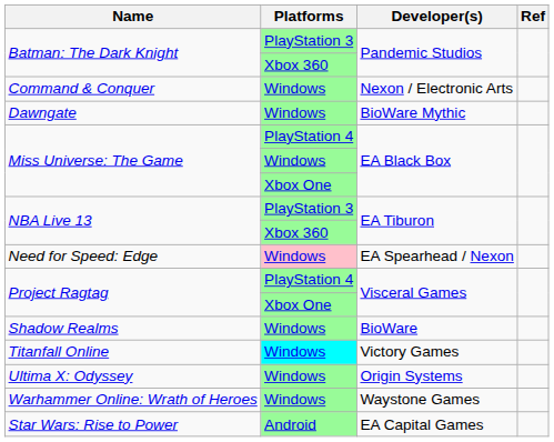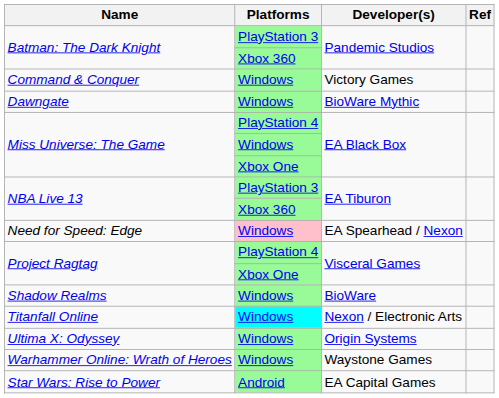 <table class="wikitable sortable">
 <tr>
 <th>Name</th>
 <th>Platforms</th>
 <th>Developer(s)</th>
 <th>Ref</th>
 </tr>
 <tr>
 <td rowspan=2><em><a href='#'>Batman: The Dark Knight</a></em></td>
 <td bgcolor=palegreen><a href='#'>PlayStation 3</a></td>
 <td rowspan=2><a href='#'>Pandemic Studios</a></td>
 <td align=center rowspan=2></td>
 </tr>
 <tr>
 <td bgcolor=palegreen><a href='#'>Xbox 360</a></td>
 </tr>
 <tr>
 <td><em><a href='#'>Command & Conquer</a></em></td>
 <td bgcolor=palegreen><a href='#'>Windows</a></td>
-<td><a href='#'>Nexon</a> / Electronic Arts</td>
+<td>Victory Games</td>
 <td align=center></td>
 </tr>
 <tr>
 <td><em><a href='#'>Dawngate</a></em></td>
 <td bgcolor=palegreen><a href='#'>Windows</a></td>
 <td><a href='#'>BioWare Mythic</a></td>
 <td align=center></td>
 </tr>
 <tr>
 <td rowspan=3><em><a href='#'>Miss Universe: The Game</a></em></td>
 <td bgcolor=palegreen><a href='#'>PlayStation 4</a></td>
 <td rowspan=3><a href='#'>EA Black Box</a></td>
 <td align=center rowspan=3></td>
 </tr>
 <tr>
 <td bgcolor=palegreen><a href='#'>Windows</a></td>
 </tr>
 <tr>
 <td bgcolor=palegreen><a href='#'>Xbox One</a></td>
 </tr>
 <tr>
 <td rowspan=2><em><a href='#'>NBA Live 13</a></em></td>
 <td bgcolor=palegreen><a href='#'>PlayStation 3</a></td>
 <td rowspan=2><a href='#'>EA Tiburon</a></td>
 <td align=center rowspan=2></td>
 </tr>
 <tr>
 <td bgcolor=palegreen><a href='#'>Xbox 360</a></td>
 </tr>
 <tr>
 <td><em>Need for Speed: Edge</em></td>
 <td bgcolor=pink><a href='#'>Windows</a></td>
 <td>EA Spearhead / <a href='#'>Nexon</a></td>
 <td align=center></td>
 </tr>
 <tr>
 <td rowspan=2><em><a href='#'>Project Ragtag</a></em></td>
 <td bgcolor=palegreen><a href='#'>PlayStation 4</a></td>
 <td rowspan=2><a href='#'>Visceral Games</a></td>
 <td align=center rowspan=2></td>
 </tr>
 <tr>
 <td bgcolor=palegreen><a href='#'>Xbox One</a></td>
 </tr>
 <tr>
 <td><em><a href='#'>Shadow Realms</a></em></td>
 <td bgcolor=palegreen><a href='#'>Windows</a></td>
 <td><a href='#'>BioWare</a></td>
 <td align=center></td>
 </tr>
 <tr>
 <td><em><a href='#'>Titanfall Online</a></em></td>
 <td bgcolor=cyan><a href='#'>Windows</a></td>
-<td>Victory Games</td>
+<td><a href='#'>Nexon</a> / Electronic Arts</td>
 <td align=center></td>
 </tr>
 <tr>
 <td><em><a href='#'>Ultima X: Odyssey</a></em></td>
 <td bgcolor=palegreen><a href='#'>Windows</a></td>
 <td><a href='#'>Origin Systems</a></td>
 <td align=center></td>
 </tr>
 <tr>
 <td><em><a href='#'>Warhammer Online: Wrath of Heroes</a></em></td>
 <td bgcolor=palegreen><a href='#'>Windows</a></td>
 <td>Waystone Games</td>
 <td align=center></td>
 </tr>
 <tr>
 <td><em><a href='#'>Star Wars: Rise to Power</a></em></td>
 <td bgcolor=palegreen><a href='#'>Android</a></td>
 <td>EA Capital Games</td>
 <td align=center></td>
 </tr>
 </table>
